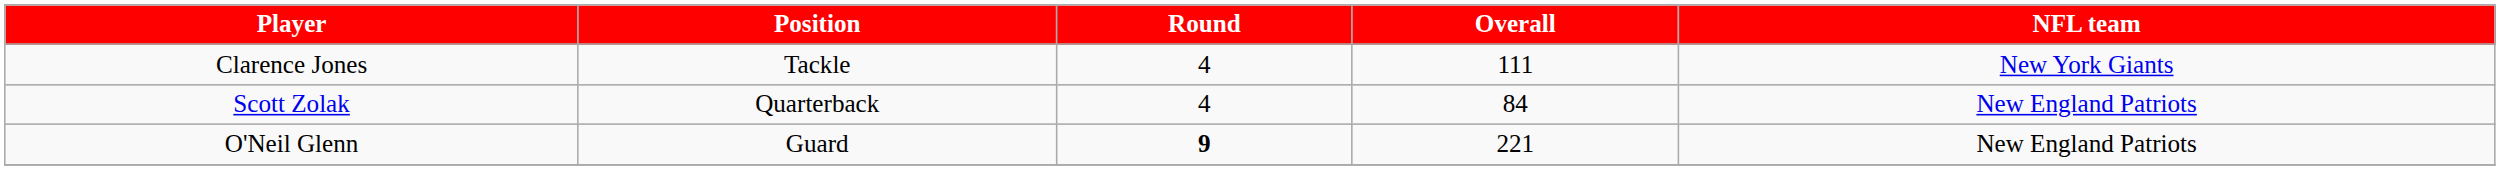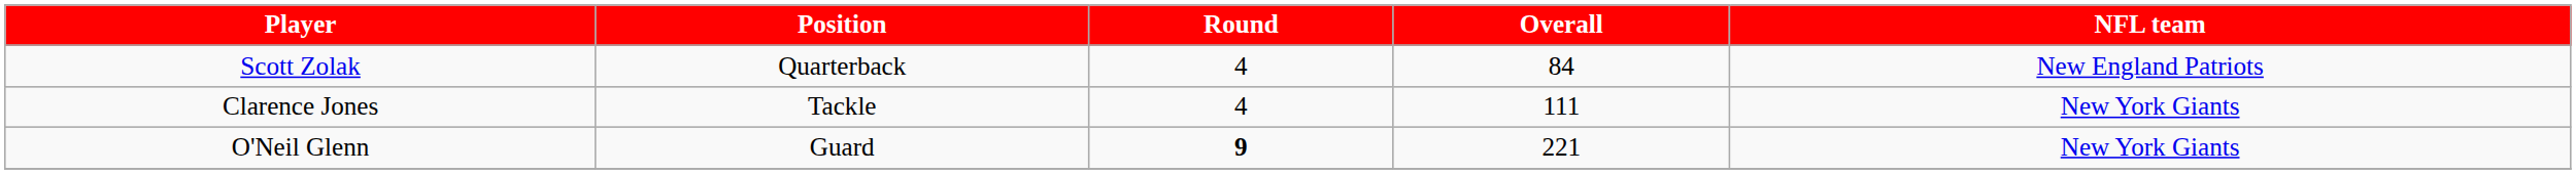 <table class="wikitable" width="80%">
 <tr align="center"  style="background:red;color:#FFFFFF;">
 <td><strong>Player</strong></td>
 <td><strong>Position</strong></td>
 <td><strong>Round</strong></td>
 <td><strong>Overall</strong></td>
 <td><strong>NFL team</strong></td>
 </tr>
 <tr align="center" bgcolor="">
+<td><a href='#'>Scott Zolak</a></td>
+<td>Quarterback</td>
+<td>4</td>
+<td>84</td>
+<td><a href='#'>New England Patriots</a></td>
+</tr>
+<tr align="center" bgcolor="">
 <td>Clarence Jones</td>
 <td>Tackle</td>
 <td>4</td>
 <td>111</td>
 <td><a href='#'>New York Giants</a></td>
 </tr>
 <tr align="center" bgcolor="">
-<td><a href='#'>Scott Zolak</a></td>
-<td>Quarterback</td>
-<td>4</td>
-<td>84</td>
-<td><a href='#'>New England Patriots</a></td>
-</tr>
-<tr align="center" bgcolor="">
 <td>O'Neil Glenn</td>
 <td>Guard</td>
 <td><strong>9</strong></td>
 <td>221</td>
-<td>New England Patriots</td>
+<td><a href='#'>New York Giants</a></td>
 </tr>
 <tr align="center" bgcolor="">
 </tr>
 </table>
